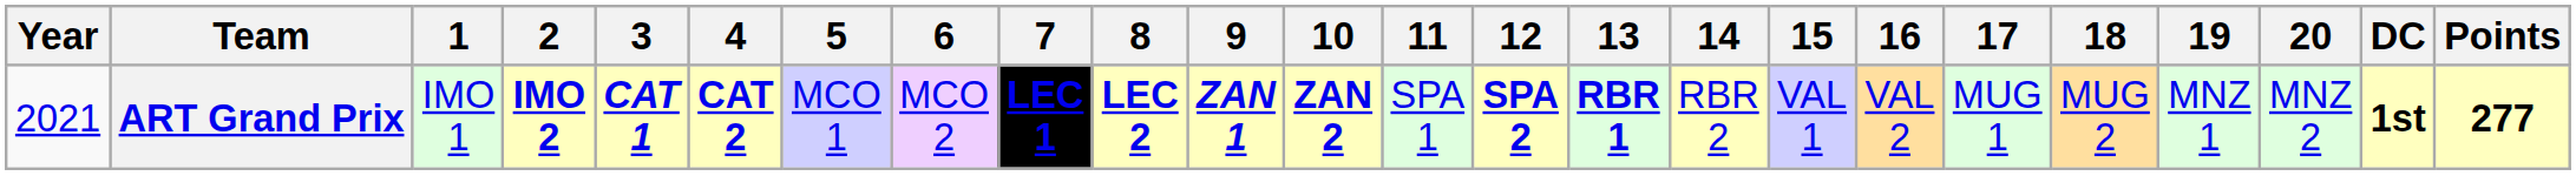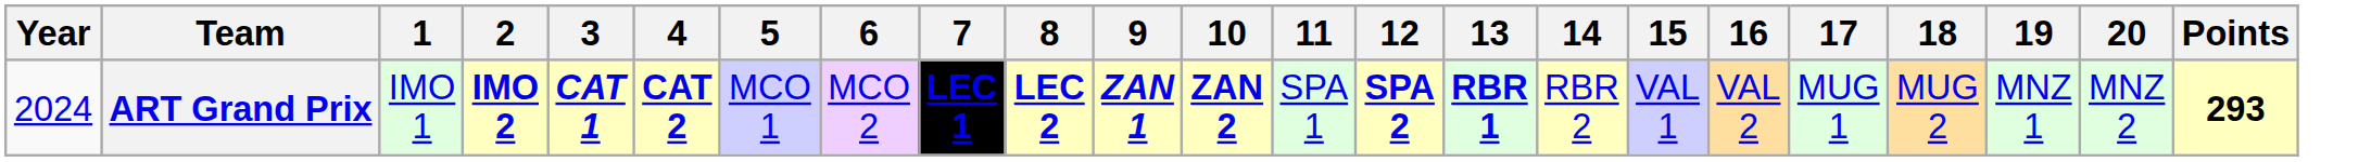 <table class="wikitable" style="text-align:center; font-size:85%">
 <tr>
 <th>Year</th>
 <th>Team</th>
 <th>1</th>
 <th>2</th>
 <th>3</th>
 <th>4</th>
 <th>5</th>
 <th>6</th>
 <th>7</th>
 <th>8</th>
 <th>9</th>
 <th>10</th>
 <th>11</th>
 <th>12</th>
 <th>13</th>
 <th>14</th>
 <th>15</th>
 <th>16</th>
 <th>17</th>
 <th>18</th>
 <th>19</th>
 <th>20</th>
-<th>DC</th>
 <th>Points</th>
 </tr>
 <tr>
-<td><a href='#'>2021</a></td>
+<td><a href='#'>2024</a></td>
 <th nowrap><a href='#'>ART Grand Prix</a></th>
 <td style="background:#DFFFDF;"><a href='#'>IMO<br>1</a><br></td>
 <td style="background:#FFFFBF;"><strong><a href='#'>IMO<br>2</a></strong><br></td>
 <td style="background:#FFFFBF;"><strong><em><a href='#'>CAT<br>1</a></em></strong><br></td>
 <td style="background:#FFFFBF;"><strong><a href='#'>CAT<br>2</a></strong><br></td>
 <td style="background:#CFCFFF;"><a href='#'>MCO<br>1</a><br></td>
 <td style="background:#EFCFFF;"><a href='#'>MCO<br>2</a><br></td>
 <td style="background:#000000;color:white"><strong><a href='#'><span>LEC<br>1</span></a></strong><br></td>
 <td style="background:#FFFFBF;"><strong><a href='#'>LEC<br>2</a></strong><br></td>
 <td style="background:#FFFFBF;"><strong><em><a href='#'>ZAN<br>1</a></em></strong><br></td>
 <td style="background:#FFFFBF;"><strong><a href='#'>ZAN<br>2</a></strong><br></td>
 <td style="background:#DFFFDF;"><a href='#'>SPA<br>1</a><br></td>
 <td style="background:#FFFFBF;"><strong><a href='#'>SPA<br>2</a></strong><br></td>
 <td style="background:#DFFFDF;"><strong><a href='#'>RBR<br>1</a><br></strong></td>
 <td style="background:#FFFFBF;"><a href='#'>RBR<br>2</a><br></td>
 <td style="background:#CFCFFF;"><a href='#'>VAL<br>1</a><br></td>
 <td style="background:#FFDF9F;"><a href='#'>VAL<br>2</a><br></td>
 <td style="background:#DFFFDF;"><a href='#'>MUG<br>1</a><br></td>
 <td style="background:#FFDF9F;"><a href='#'>MUG<br>2</a><br></td>
 <td style="background:#DFFFDF;"><a href='#'>MNZ<br>1</a><br></td>
 <td style="background:#DFFFDF;"><a href='#'>MNZ<br>2</a><br></td>
-<th style="background:#FFFFBF;">1st</th>
-<th style="background:#FFFFBF;">277</th>
+<th style="background:#FFFFBF;">293</th>
 </tr>
 </table>
